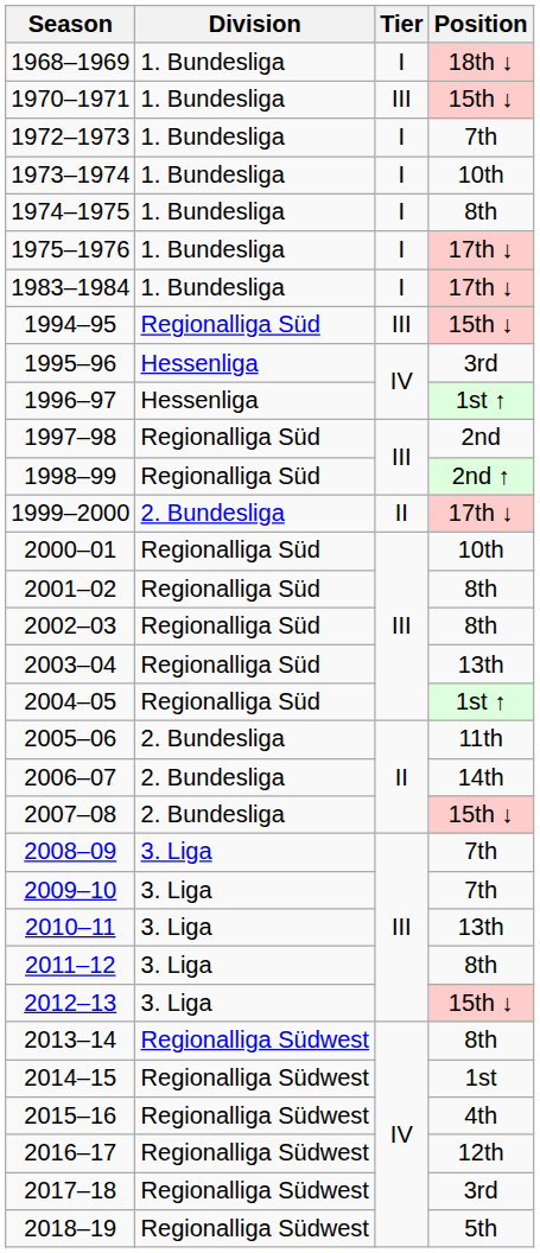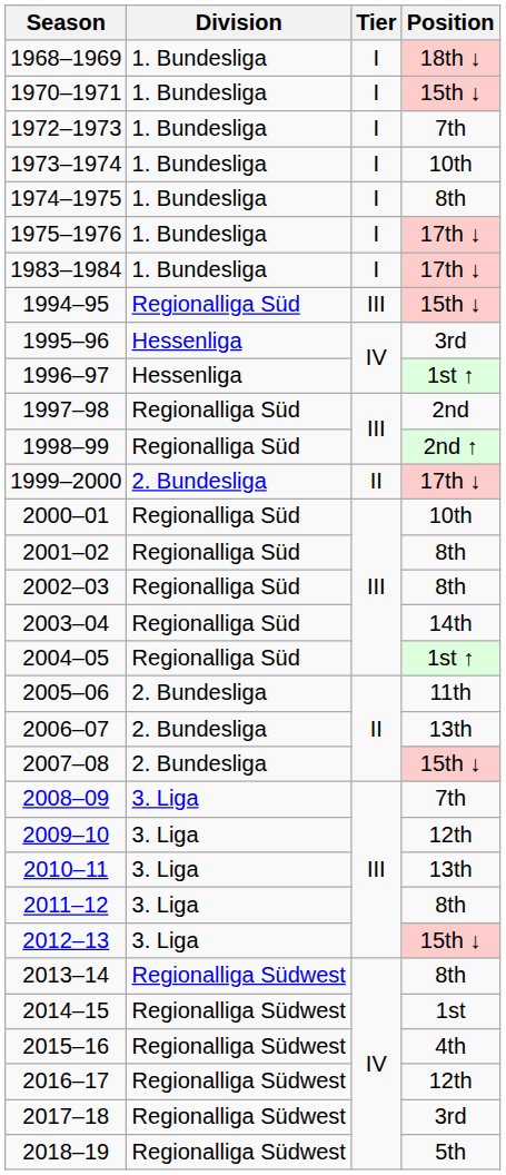 <table class="wikitable">
 <tr>
 <th>Season</th>
 <th>Division</th>
 <th>Tier</th>
 <th>Position</th>
 </tr>
 <tr align="center">
 <td>1968–1969</td>
 <td align="left">1. Bundesliga</td>
 <td rowspan=1>I</td>
 <td style="background:#ffcccc">18th ↓</td>
 </tr>
 <tr align="center">
 <td>1970–1971</td>
 <td align="left">1. Bundesliga</td>
-<td>III</td>
+<td rowspan=1>I</td>
 <td style="background:#ffcccc">15th ↓</td>
 </tr>
 <tr align="center">
 <td>1972–1973</td>
 <td align="left">1. Bundesliga</td>
 <td rowspan=1>I</td>
 <td>7th</td>
 </tr>
 <tr align="center">
 <td>1973–1974</td>
 <td align="left">1. Bundesliga</td>
 <td rowspan=1>I</td>
 <td>10th</td>
 </tr>
 <tr align="center">
 <td>1974–1975</td>
 <td align="left">1. Bundesliga</td>
 <td rowspan=1>I</td>
 <td>8th</td>
 </tr>
 <tr align="center">
 <td>1975–1976</td>
 <td align="left">1. Bundesliga</td>
 <td rowspan=1>I</td>
 <td style="background:#ffcccc">17th ↓</td>
 </tr>
 <tr align="center">
 <td>1983–1984</td>
 <td align="left">1. Bundesliga</td>
 <td rowspan=1>I</td>
 <td style="background:#ffcccc">17th ↓</td>
 </tr>
 <tr align="center">
 <td>1994–95</td>
 <td align="left"><a href='#'>Regionalliga Süd</a></td>
 <td>III</td>
 <td style="background:#ffcccc">15th ↓</td>
 </tr>
 <tr align="center">
 <td>1995–96</td>
 <td align="left"><a href='#'>Hessenliga</a></td>
 <td rowspan=2>IV</td>
 <td>3rd</td>
 </tr>
 <tr align="center">
 <td>1996–97</td>
 <td align="left">Hessenliga</td>
 <td style="background:#ddffdd">1st ↑</td>
 </tr>
 <tr align="center">
 <td>1997–98</td>
 <td align="left">Regionalliga Süd</td>
 <td rowspan=2>III</td>
 <td>2nd</td>
 </tr>
 <tr align="center">
 <td>1998–99</td>
 <td align="left">Regionalliga Süd</td>
 <td style="background:#ddffdd">2nd ↑</td>
 </tr>
 <tr align="center">
 <td>1999–2000</td>
 <td align="left"><a href='#'>2. Bundesliga</a></td>
 <td>II</td>
 <td style="background:#ffcccc">17th ↓</td>
 </tr>
 <tr align="center">
 <td>2000–01</td>
 <td align="left">Regionalliga Süd</td>
 <td rowspan=5>III</td>
 <td>10th</td>
 </tr>
 <tr align="center">
 <td>2001–02</td>
 <td align="left">Regionalliga Süd</td>
 <td>8th</td>
 </tr>
 <tr align="center">
 <td>2002–03</td>
 <td align="left">Regionalliga Süd</td>
 <td>8th</td>
 </tr>
 <tr align="center">
 <td>2003–04</td>
 <td align="left">Regionalliga Süd</td>
-<td>13th</td>
+<td>14th</td>
 </tr>
 <tr align="center">
 <td>2004–05</td>
 <td align="left">Regionalliga Süd</td>
 <td style="background:#ddffdd">1st ↑</td>
 </tr>
 <tr align="center">
 <td>2005–06</td>
 <td align="left">2. Bundesliga</td>
 <td rowspan=3>II</td>
 <td>11th</td>
 </tr>
 <tr align="center">
 <td>2006–07</td>
 <td align="left">2. Bundesliga</td>
-<td>14th</td>
+<td>13th</td>
 </tr>
 <tr align="center">
 <td>2007–08</td>
 <td align="left">2. Bundesliga</td>
 <td style="background:#ffcccc">15th ↓</td>
 </tr>
 <tr align="center">
 <td><a href='#'>2008–09</a></td>
 <td align="left"><a href='#'>3. Liga</a></td>
 <td rowspan=5>III</td>
 <td>7th</td>
 </tr>
 <tr align="center">
 <td><a href='#'>2009–10</a></td>
 <td align="left">3. Liga</td>
-<td>7th</td>
+<td>12th</td>
 </tr>
 <tr align="center">
 <td><a href='#'>2010–11</a></td>
 <td align="left">3. Liga</td>
 <td>13th</td>
 </tr>
 <tr align="center">
 <td><a href='#'>2011–12</a></td>
 <td align="left">3. Liga</td>
 <td>8th</td>
 </tr>
 <tr align="center">
 <td><a href='#'>2012–13</a></td>
 <td align="left">3. Liga</td>
 <td style="background:#ffcccc">15th ↓</td>
 </tr>
 <tr align="center">
 <td>2013–14</td>
 <td align="left"><a href='#'>Regionalliga Südwest</a></td>
 <td rowspan=6>IV</td>
 <td>8th</td>
 </tr>
 <tr align="center">
 <td>2014–15</td>
 <td align="left">Regionalliga Südwest</td>
 <td>1st</td>
 </tr>
 <tr align="center">
 <td>2015–16</td>
 <td align="left">Regionalliga Südwest</td>
 <td>4th</td>
 </tr>
 <tr align="center">
 <td>2016–17</td>
 <td align="left">Regionalliga Südwest</td>
 <td>12th</td>
 </tr>
 <tr align="center">
 <td>2017–18</td>
 <td align="left">Regionalliga Südwest</td>
 <td>3rd</td>
 </tr>
 <tr align="center">
 <td>2018–19</td>
 <td align="left">Regionalliga Südwest</td>
 <td>5th</td>
 </tr>
 </table>
